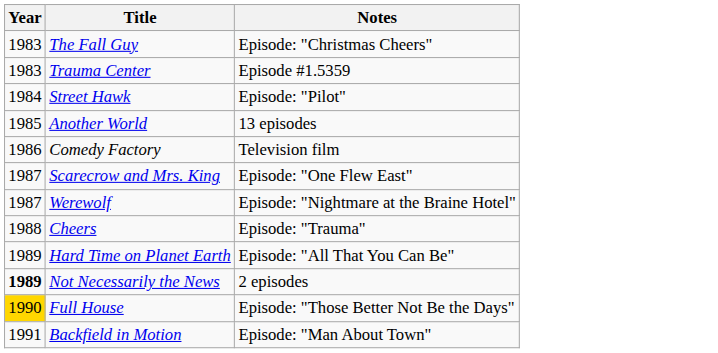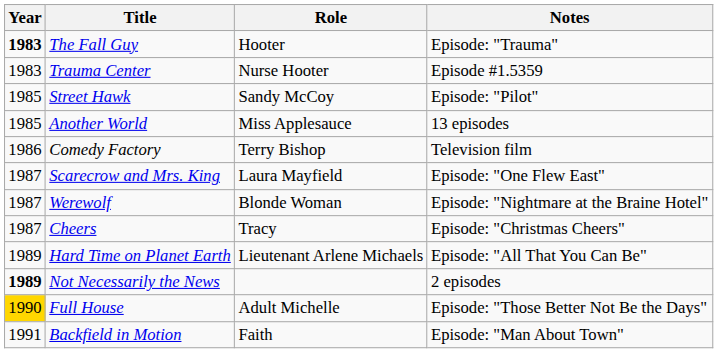 <table class="wikitable sortable">
 <tr>
 <th>Year</th>
 <th>Title</th>
+<th>Role</th>
 <th>Notes</th>
 </tr>
 <tr>
-<td>1983</td>
+<td><strong>1983</strong></td>
 <td><em><a href='#'>The Fall Guy</a></em></td>
-<td>Episode: "Christmas Cheers"</td>
+<td>Hooter</td>
+<td>Episode: "Trauma"</td>
 </tr>
 <tr>
 <td>1983</td>
 <td><a href='#'><em>Trauma Center</em></a></td>
+<td>Nurse Hooter</td>
 <td>Episode #1.5359</td>
 </tr>
 <tr>
-<td>1984</td>
+<td>1985</td>
 <td><em><a href='#'>Street Hawk</a></em></td>
+<td>Sandy McCoy</td>
 <td>Episode: "Pilot"</td>
 </tr>
 <tr>
 <td>1985</td>
 <td><a href='#'><em>Another World</em></a></td>
+<td>Miss Applesauce</td>
 <td>13 episodes</td>
 </tr>
 <tr>
 <td>1986</td>
 <td><em>Comedy Factory</em></td>
+<td>Terry Bishop</td>
 <td>Television film</td>
 </tr>
 <tr>
 <td>1987</td>
 <td><em><a href='#'>Scarecrow and Mrs. King</a></em></td>
+<td>Laura Mayfield</td>
 <td>Episode: "One Flew East"</td>
 </tr>
 <tr>
 <td>1987</td>
 <td><a href='#'><em>Werewolf</em></a></td>
+<td>Blonde Woman</td>
 <td>Episode: "Nightmare at the Braine Hotel"</td>
 </tr>
 <tr>
-<td>1988</td>
+<td>1987</td>
 <td><em><a href='#'>Cheers</a></em></td>
-<td>Episode: "Trauma"</td>
+<td>Tracy</td>
+<td>Episode: "Christmas Cheers"</td>
 </tr>
 <tr>
 <td>1989</td>
 <td><em><a href='#'>Hard Time on Planet Earth</a></em></td>
+<td>Lieutenant Arlene Michaels</td>
 <td>Episode: "All That You Can Be"</td>
 </tr>
 <tr>
 <td><strong>1989</strong></td>
 <td><em><a href='#'>Not Necessarily the News</a></em></td>
+<td></td>
 <td>2 episodes</td>
 </tr>
 <tr>
 <td style="background: gold;">1990</td>
 <td><em><a href='#'>Full House</a></em></td>
+<td>Adult Michelle</td>
 <td>Episode: "Those Better Not Be the Days"</td>
 </tr>
 <tr>
 <td>1991</td>
 <td><a href='#'><em>Backfield in Motion</em></a></td>
+<td>Faith</td>
 <td>Episode: "Man About Town"</td>
 </tr>
 </table>
